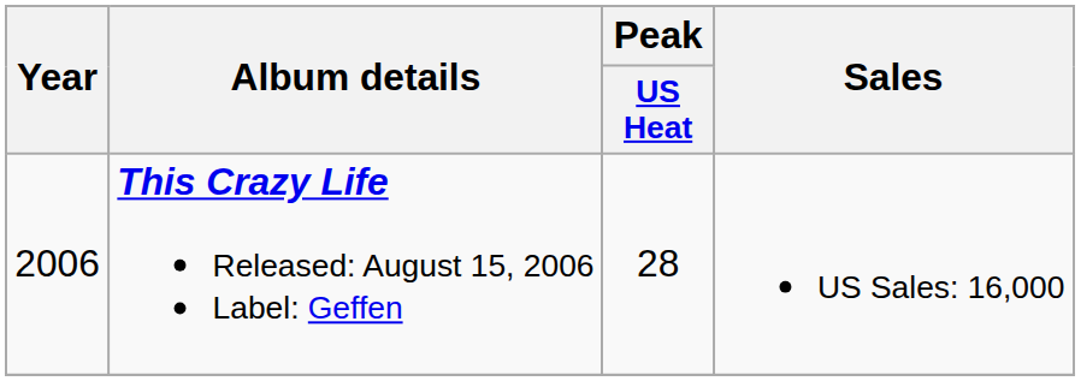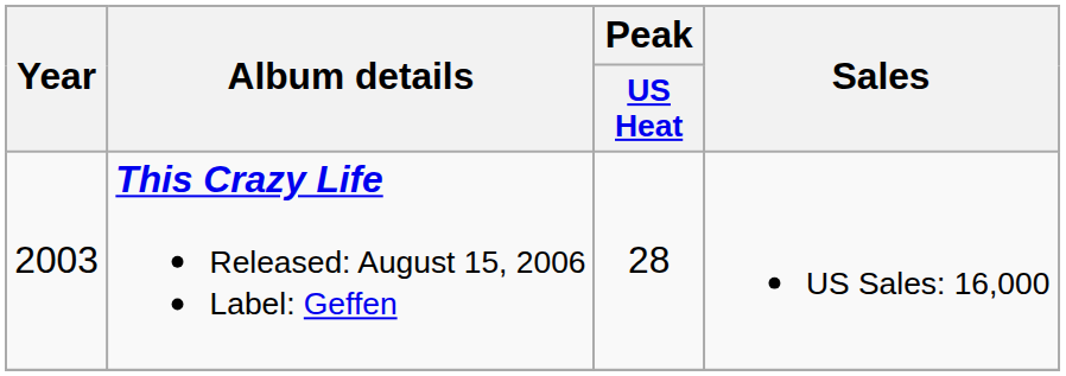 <table class="wikitable" style="text-align:center;">
 <tr>
 <th rowspan="2">Year</th>
 <th rowspan="2">Album details</th>
 <th colspan="1">Peak</th>
 <th rowspan="2">Sales</th>
 </tr>
 <tr style="font-size:smaller;">
 <th width="40"><a href='#'>US<br>Heat</a></th>
 </tr>
 <tr>
-<td>2006</td>
+<td>2003</td>
 <td align="left"><strong><em><a href='#'>This Crazy Life</a></em></strong><br><ul><li><small>Released: August 15, 2006</small></li><li><small>Label: <a href='#'>Geffen</a></small></li></ul></td>
 <td>28</td>
 <td align="left"><br><ul><li><small>US Sales: 16,000</small></li></ul></td>
 </tr>
 <tr>
 </tr>
 </table>
